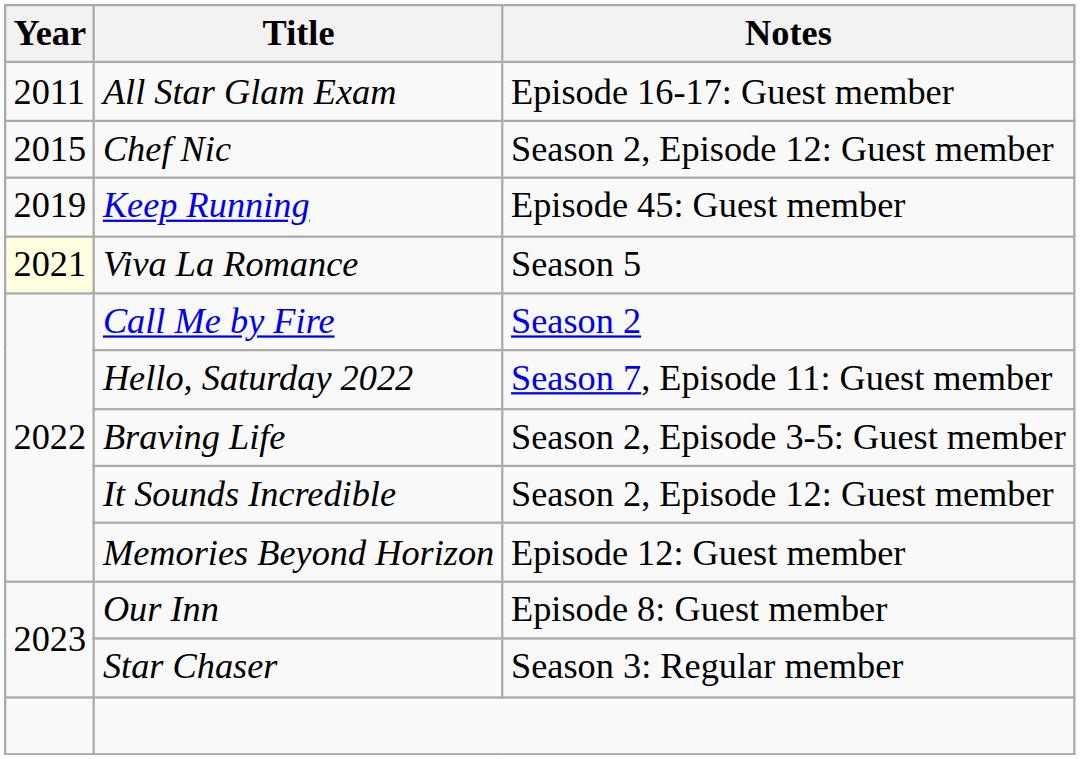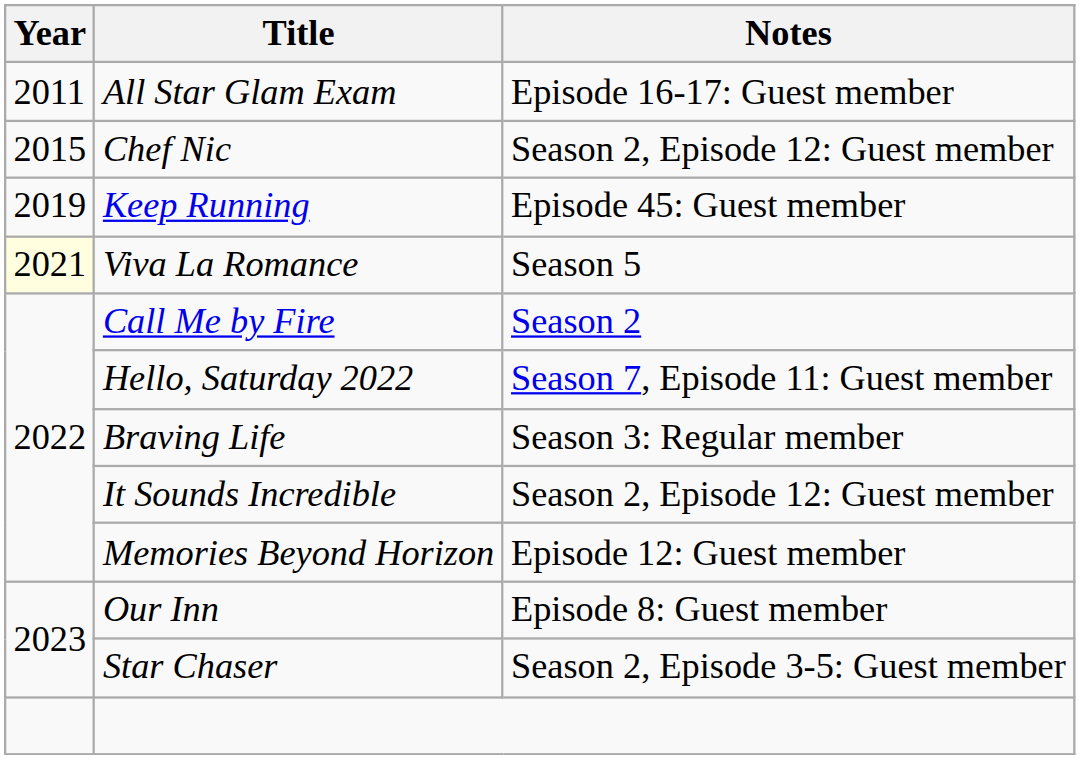 <table class="wikitable sortable">
 <tr>
 <th>Year</th>
 <th>Title</th>
 <th>Notes</th>
 </tr>
 <tr>
 <td>2011</td>
 <td><em>All Star Glam Exam</em></td>
 <td>Episode 16-17: Guest member</td>
 </tr>
 <tr>
 <td>2015</td>
 <td><em>Chef Nic</em></td>
 <td>Season 2, Episode 12: Guest member</td>
 </tr>
 <tr>
 <td>2019</td>
 <td><em><a href='#'>Keep Running</a></em></td>
 <td>Episode 45: Guest member</td>
 </tr>
 <tr>
 <td style="background: lightyellow;">2021</td>
 <td><em>Viva La Romance</em></td>
 <td>Season 5</td>
 </tr>
 <tr>
 <td rowspan="5">2022</td>
 <td><em><a href='#'>Call Me by Fire</a></em></td>
 <td><a href='#'>Season 2</a></td>
 </tr>
 <tr>
 <td><em>Hello, Saturday 2022</em></td>
 <td><a href='#'>Season 7</a>, Episode 11: Guest member</td>
 </tr>
 <tr>
 <td><em>Braving Life</em></td>
-<td>Season 2, Episode 3-5: Guest member</td>
+<td>Season 3: Regular member</td>
 </tr>
 <tr>
 <td><em> It Sounds Incredible</em></td>
 <td>Season 2, Episode 12: Guest member</td>
 </tr>
 <tr>
 <td><em>Memories Beyond Horizon</em></td>
 <td>Episode 12: Guest member</td>
 </tr>
 <tr>
 <td rowspan="2">2023</td>
 <td><em>Our Inn</em></td>
 <td>Episode 8: Guest member</td>
 </tr>
 <tr>
 <td><em>Star Chaser</em></td>
-<td>Season 3: Regular member</td>
+<td>Season 2, Episode 3-5: Guest member</td>
 </tr>
 <tr>
 <td><br></td>
 </tr>
 </table>
